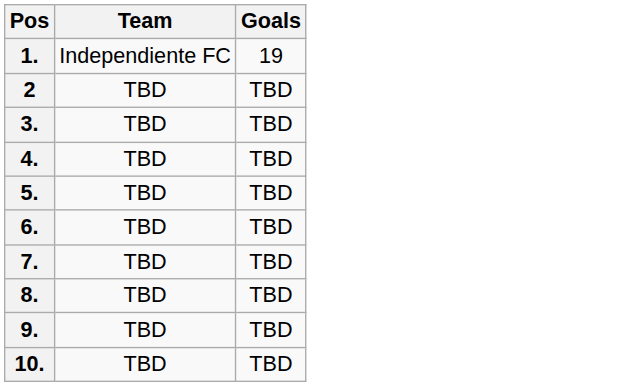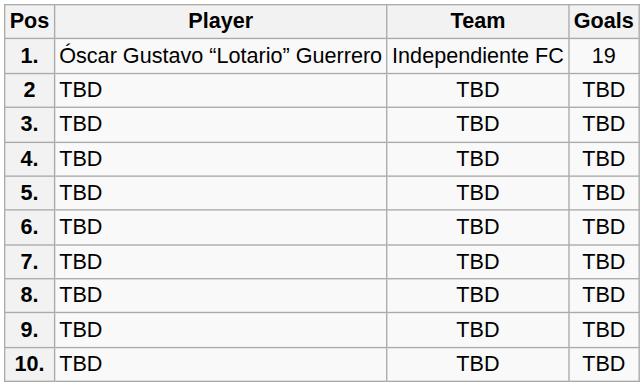 <table class="wikitable">
 <tr>
 <th align="center">Pos</th>
+<th align="center">Player</th>
 <th align="center">Team</th>
 <th align="center">Goals</th>
 </tr>
 <tr>
 <th align="center">1.</th>
+<td>  Óscar Gustavo “Lotario” Guerrero</td>
 <td align="center">Independiente FC</td>
 <td align="center">19</td>
 </tr>
 <tr>
 <th align="center">2</th>
+<td>  TBD</td>
 <td align="center">TBD</td>
 <td align="center">TBD</td>
 </tr>
 <tr>
 <th align="center">3.</th>
+<td>  TBD</td>
 <td align="center">TBD</td>
 <td align="center">TBD</td>
 </tr>
 <tr>
 <th align="center">4.</th>
+<td>  TBD</td>
 <td align="center">TBD</td>
 <td align="center">TBD</td>
 </tr>
 <tr>
 <th align="center">5.</th>
+<td>  TBD</td>
 <td align="center">TBD</td>
 <td align="center">TBD</td>
 </tr>
 <tr>
 <th align="center">6.</th>
+<td>  TBD</td>
 <td align="center">TBD</td>
 <td align="center">TBD</td>
 </tr>
 <tr>
 <th align="center">7.</th>
+<td>  TBD</td>
 <td align="center">TBD</td>
 <td align="center">TBD</td>
 </tr>
 <tr>
 <th align="center">8.</th>
+<td>  TBD</td>
 <td align="center">TBD</td>
 <td align="center">TBD</td>
 </tr>
 <tr>
 <th align="center">9.</th>
+<td>  TBD</td>
 <td align="center">TBD</td>
 <td align="center">TBD</td>
 </tr>
 <tr>
 <th align="center">10.</th>
+<td>  TBD</td>
 <td align="center">TBD</td>
 <td align="center">TBD</td>
 </tr>
 </table>
